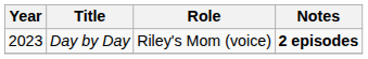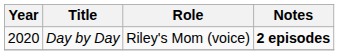 <table class="wikitable sortable">
 <tr>
 <th>Year</th>
 <th>Title</th>
 <th>Role</th>
 <th class="unsortable">Notes</th>
 </tr>
 <tr>
-<td>2023</td>
+<td>2020</td>
 <td><em>Day by Day</em></td>
 <td>Riley's Mom (voice)</td>
 <td><strong>2 episodes</strong></td>
 </tr>
 <tr>
 </tr>
 </table>
